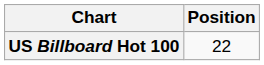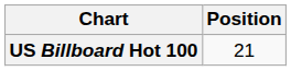 <table class="wikitable plainrowheaders" style="text-align:center">
 <tr>
 <th>Chart</th>
 <th>Position</th>
 </tr>
 <tr>
 <th scope="row">US <em>Billboard</em> Hot 100</th>
-<td>22</td>
+<td>21</td>
 </tr>
 </table>
